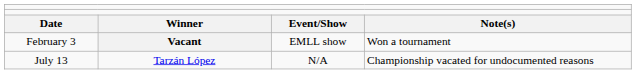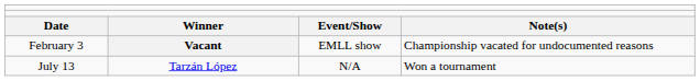 <table class="wikitable" style="text-align:center; width:100%;">
 <tr>
 <td colspan=5></td>
 </tr>
 <tr>
 <td colspan=5><strong></strong></td>
 </tr>
 <tr>
 <th width=14%>Date</th>
 <th width=26%>Winner</th>
 <th width=14%>Event/Show</th>
 <th width=40%>Note(s)</th>
 </tr>
 <tr>
 <td>February 3</td>
 <th>Vacant</th>
 <td>EMLL show</td>
-<td align=left>Won a tournament</td>
+<td align=left>Championship vacated for undocumented reasons</td>
 </tr>
 <tr>
 <td>July 13</td>
 <td><a href='#'>Tarzán López</a></td>
 <td>N/A</td>
-<td align=left>Championship vacated for undocumented reasons</td>
+<td align=left>Won a tournament</td>
 </tr>
 </table>
